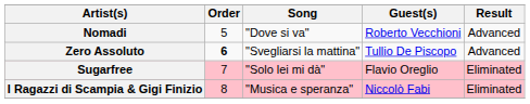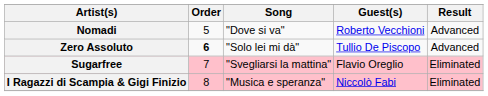 <table class="wikitable plainrowheaders sortable">
 <tr>
 </tr>
 <tr>
 <th>Artist(s)</th>
 <th>Order</th>
 <th>Song</th>
 <th>Guest(s)</th>
 <th>Result</th>
 </tr>
 <tr>
 <th scope="row">Nomadi</th>
 <td style="text-align:center;">5</td>
 <td>"Dove si va"</td>
 <td><a href='#'>Roberto Vecchioni</a></td>
 <td style="text-align:center;">Advanced</td>
 </tr>
 <tr>
 <th scope="row">Zero Assoluto</th>
 <td style="text-align:center;"><strong>6</strong></td>
-<td>"Svegliarsi la mattina"</td>
+<td>"Solo lei mi dà"</td>
 <td><a href='#'>Tullio De Piscopo</a></td>
 <td style="text-align:center;">Advanced</td>
 </tr>
 <tr style="background:pink;">
 <th scope="row">Sugarfree</th>
 <td style="text-align:center;">7</td>
-<td>"Solo lei mi dà"</td>
+<td>"Svegliarsi la mattina"</td>
 <td>Flavio Oreglio</td>
 <td style="text-align:center;">Eliminated</td>
 </tr>
 <tr style="background:pink;">
 <th scope="row">I Ragazzi di Scampia & Gigi Finizio</th>
 <td style="text-align:center;">8</td>
 <td>"Musica e speranza"</td>
 <td><a href='#'>Niccolò Fabi</a></td>
 <td style="text-align:center;">Eliminated</td>
 </tr>
 <tr>
 </tr>
 </table>
